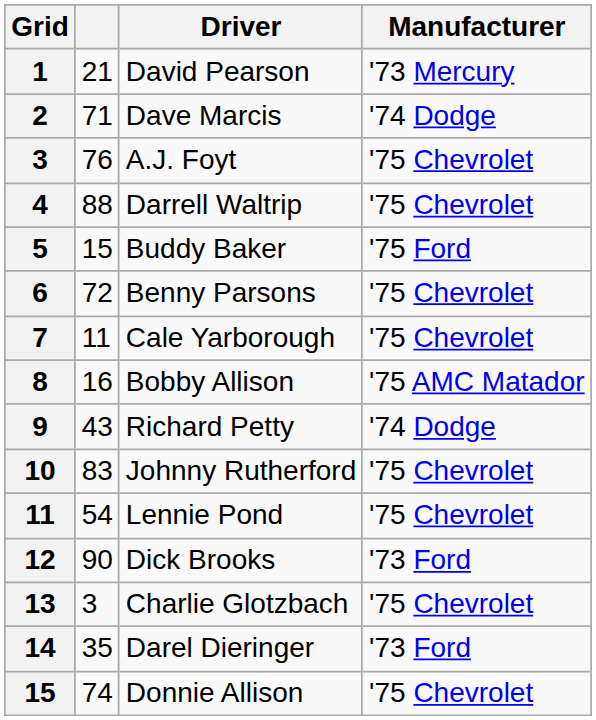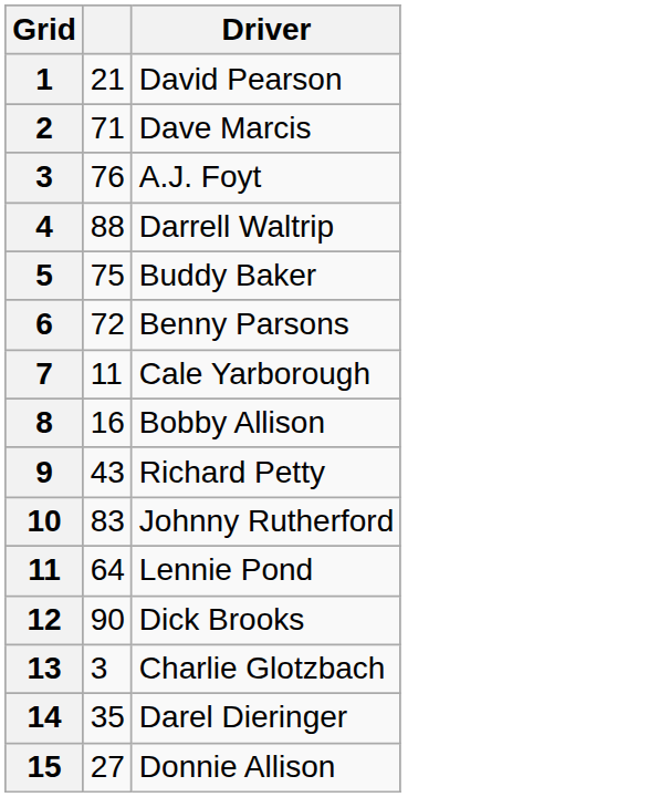 <table class="wikitable">
 <tr>
 <th>Grid</th>
 <th></th>
 <th>Driver</th>
-<th>Manufacturer</th>
 </tr>
 <tr>
 <th>1</th>
 <td>21</td>
 <td>David Pearson</td>
-<td>'73 <a href='#'>Mercury</a></td>
 </tr>
 <tr>
 <th>2</th>
 <td>71</td>
 <td>Dave Marcis</td>
-<td>'74 <a href='#'>Dodge</a></td>
 </tr>
 <tr>
 <th>3</th>
 <td>76</td>
 <td>A.J. Foyt</td>
-<td>'75 <a href='#'>Chevrolet</a></td>
 </tr>
 <tr>
 <th>4</th>
 <td>88</td>
 <td>Darrell Waltrip</td>
-<td>'75 <a href='#'>Chevrolet</a></td>
 </tr>
 <tr>
 <th>5</th>
-<td>15</td>
+<td>75</td>
 <td>Buddy Baker</td>
-<td>'75 <a href='#'>Ford</a></td>
 </tr>
 <tr>
 <th>6</th>
 <td>72</td>
 <td>Benny Parsons</td>
-<td>'75 <a href='#'>Chevrolet</a></td>
 </tr>
 <tr>
 <th>7</th>
 <td>11</td>
 <td>Cale Yarborough</td>
-<td>'75 <a href='#'>Chevrolet</a></td>
 </tr>
 <tr>
 <th>8</th>
 <td>16</td>
 <td>Bobby Allison</td>
-<td>'75 <a href='#'>AMC Matador</a></td>
 </tr>
 <tr>
 <th>9</th>
 <td>43</td>
 <td>Richard Petty</td>
-<td>'74 <a href='#'>Dodge</a></td>
 </tr>
 <tr>
 <th>10</th>
 <td>83</td>
 <td>Johnny Rutherford</td>
-<td>'75 <a href='#'>Chevrolet</a></td>
 </tr>
 <tr>
 <th>11</th>
-<td>54</td>
+<td>64</td>
 <td>Lennie Pond</td>
-<td>'75 <a href='#'>Chevrolet</a></td>
 </tr>
 <tr>
 <th>12</th>
 <td>90</td>
 <td>Dick Brooks</td>
-<td>'73 <a href='#'>Ford</a></td>
 </tr>
 <tr>
 <th>13</th>
 <td>3</td>
 <td>Charlie Glotzbach</td>
-<td>'75 <a href='#'>Chevrolet</a></td>
 </tr>
 <tr>
 <th>14</th>
 <td>35</td>
 <td>Darel Dieringer</td>
-<td>'73 <a href='#'>Ford</a></td>
 </tr>
 <tr>
 <th>15</th>
-<td>74</td>
+<td>27</td>
 <td>Donnie Allison</td>
-<td>'75 <a href='#'>Chevrolet</a></td>
 </tr>
 </table>
